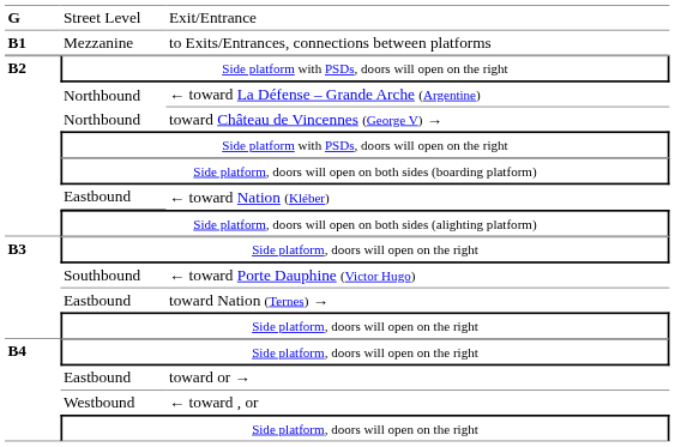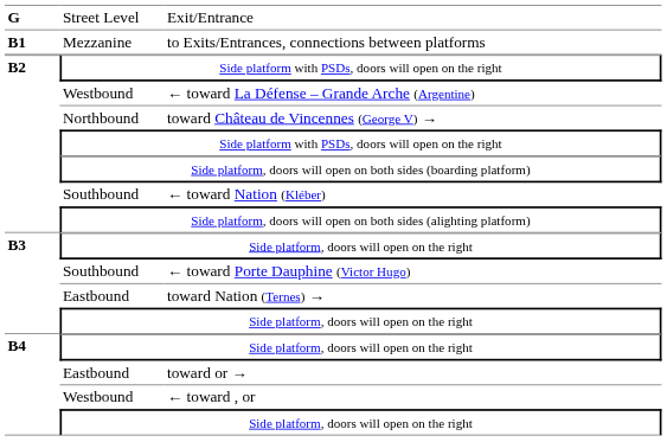 <table border=0 cellspacing=0 cellpadding=3>
 <tr>
 <td style="border-bottom:solid 1px gray;border-top:solid 1px gray;" width=50 valign=top><strong>G</strong></td>
 <td style="border-bottom:solid 1px gray;border-top:solid 1px gray;" width=100 valign=top>Street Level</td>
 <td style="border-bottom:solid 1px gray;border-top:solid 1px gray;" width=500 valign=top>Exit/Entrance</td>
 </tr>
 <tr>
 <td style="border-bottom:solid 1px gray;" width=50 valign=top><strong>B1</strong></td>
 <td style="border-bottom:solid 1px gray;" width=100 valign=top>Mezzanine</td>
 <td style="border-bottom:solid 1px gray;" width=500 valign=top>to Exits/Entrances, connections between platforms</td>
 </tr>
 <tr>
 <td style="border-bottom:solid 1px gray;border-top:solid 1px gray;" width=50 rowspan=7 valign=top><strong>B2</strong></td>
 <td style="border-top:solid 1px gray;border-right:solid 2px black;border-left:solid 2px black;border-bottom:solid 2px black;text-align:center;" colspan=2><small><a href='#'>Side platform</a> with <a href='#'>PSDs</a>, doors will open on the right</small></td>
 </tr>
 <tr>
-<td>Northbound</td>
+<td style="border-bottom:solid 1px gray;" width=100>Westbound</td>
 <td style="border-bottom:solid 1px gray;" width=390>←   toward <a href='#'>La Défense – Grande Arche</a> <small>(<a href='#'>Argentine</a>)</small></td>
 </tr>
 <tr>
 <td>Northbound</td>
 <td>  toward <a href='#'>Château de Vincennes</a> <small>(<a href='#'>George V</a>)</small> →</td>
 </tr>
 <tr>
 <td style="border-top:solid 2px black;border-right:solid 2px black;border-left:solid 2px black;border-bottom:solid 1px gray;text-align:center;" colspan=2><small><a href='#'>Side platform</a> with <a href='#'>PSDs</a>, doors will open on the right</small></td>
 </tr>
 <tr>
 <td style="border-top:solid 1px gray;border-right:solid 2px black;border-left:solid 2px black;border-bottom:solid 2px black;text-align:center;" colspan=2><small><a href='#'>Side platform</a>, doors will open on both sides (boarding platform)</small></td>
 </tr>
 <tr>
-<td style="border-bottom:solid 1px gray;" width=100>Eastbound</td>
+<td>Southbound</td>
 <td width=390>←   toward <a href='#'>Nation</a> <small>(<a href='#'>Kléber</a>)</small></td>
 </tr>
 <tr>
 <td style="border-top:solid 2px black;border-right:solid 2px black;border-left:solid 2px black;border-bottom:solid 1px gray;text-align:center;" colspan=2><small><a href='#'>Side platform</a>, doors will open on both sides (alighting platform)</small></td>
 </tr>
 <tr>
 <td style="border-bottom:solid 1px gray;" width=50 rowspan=4 valign=top><strong>B3</strong></td>
 <td style="border-top:solid 1px gray;border-right:solid 2px black;border-left:solid 2px black;border-bottom:solid 2px black;text-align:center;" colspan=2><small><a href='#'>Side platform</a>, doors will open on the right</small></td>
 </tr>
 <tr>
 <td style="border-bottom:solid 1px gray;" width=100>Southbound</td>
 <td style="border-bottom:solid 1px gray;" width=390>←   toward <a href='#'>Porte Dauphine</a> <small>(<a href='#'>Victor Hugo</a>)</small></td>
 </tr>
 <tr>
 <td>Eastbound</td>
 <td>  toward Nation <small>(<a href='#'>Ternes</a>)</small> →</td>
 </tr>
 <tr>
 <td style="border-top:solid 2px black;border-right:solid 2px black;border-left:solid 2px black;border-bottom:solid 1px gray;text-align:center;" colspan=2><small><a href='#'>Side platform</a>, doors will open on the right</small></td>
 </tr>
 <tr>
 <td style="border-bottom:solid 1px gray;" width=50 rowspan=4 valign=top><strong>B4</strong></td>
 <td style="border-top:solid 1px gray;border-right:solid 2px black;border-left:solid 2px black;border-bottom:solid 2px black;text-align:center;" colspan=2><small><a href='#'>Side platform</a>, doors will open on the right</small></td>
 </tr>
 <tr>
 <td style="border-bottom:solid 1px gray;" width=100>Eastbound</td>
 <td style="border-bottom:solid 1px gray;" width=390>   toward  or   →</td>
 </tr>
 <tr>
 <td>Westbound</td>
 <td>←   toward ,  or  </td>
 </tr>
 <tr>
 <td style="border-top:solid 2px black;border-right:solid 2px black;border-left:solid 2px black;border-bottom:solid 1px gray;text-align:center;" colspan=2><small><a href='#'>Side platform</a>, doors will open on the right</small></td>
 </tr>
 </table>
